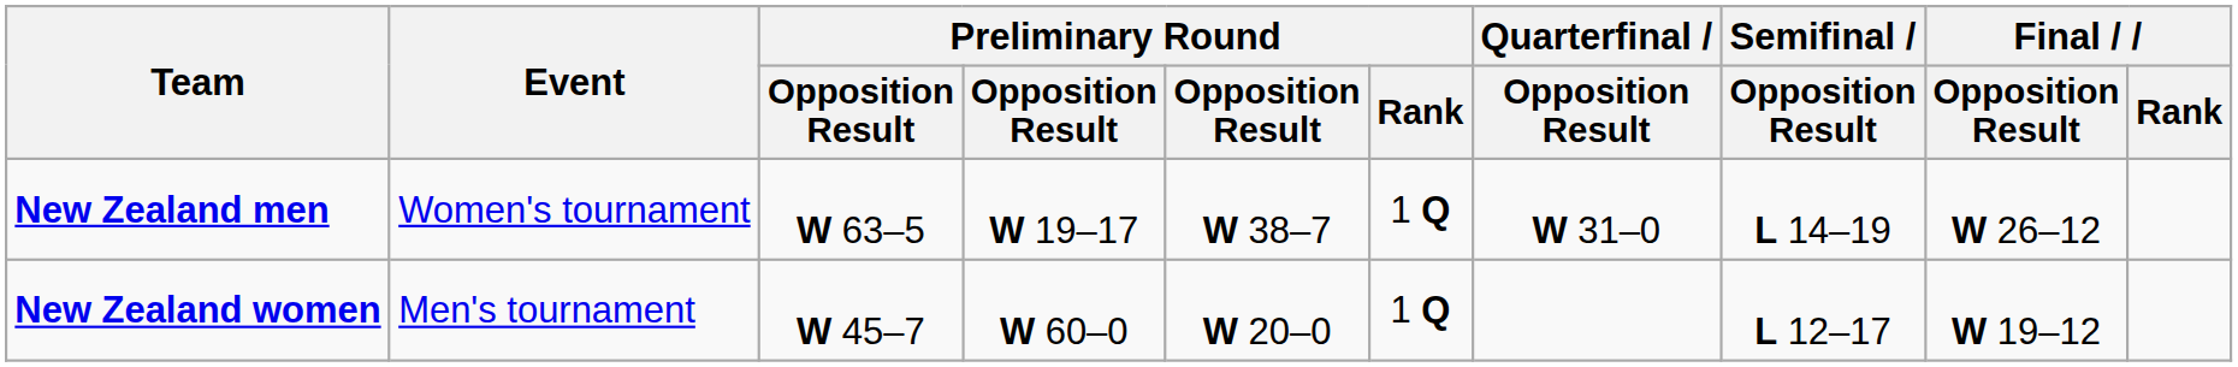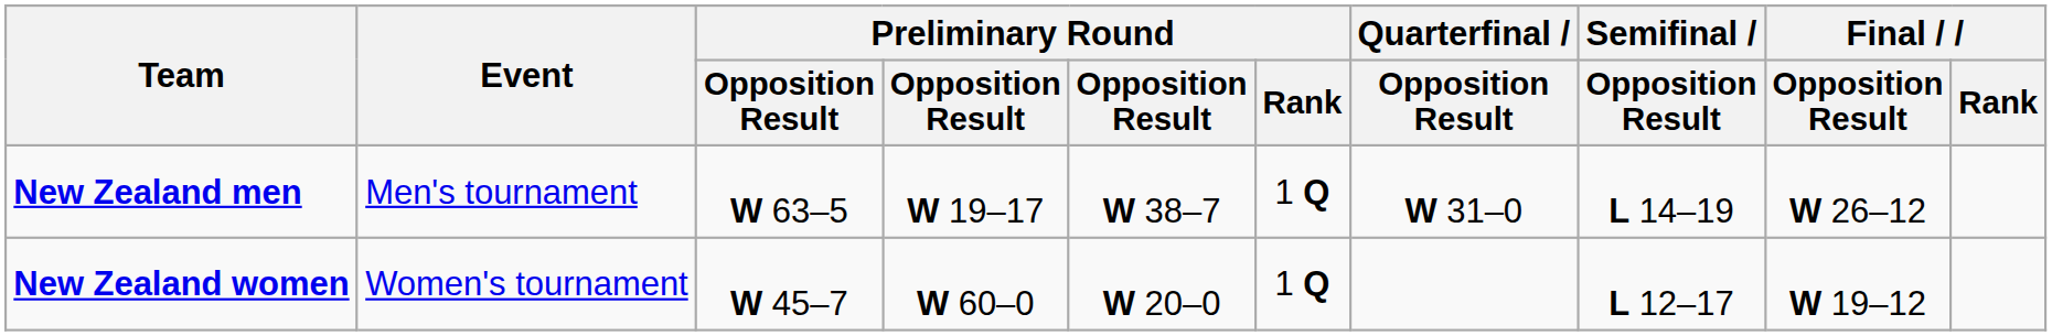 <table class=wikitable style=font-size:90%;text-align:center>
 <tr>
 <th rowspan=2>Team</th>
 <th rowspan=2>Event</th>
 <th colspan=4>Preliminary Round</th>
 <th>Quarterfinal / </th>
 <th>Semifinal / </th>
 <th colspan=2>Final /  / </th>
 </tr>
 <tr style=font-size:95%>
 <th>Opposition<br>Result</th>
 <th>Opposition<br>Result</th>
 <th>Opposition<br>Result</th>
 <th>Rank</th>
 <th>Opposition<br>Result</th>
 <th>Opposition<br>Result</th>
 <th>Opposition<br>Result</th>
 <th>Rank</th>
 </tr>
 <tr>
 <td align=left><strong><a href='#'>New Zealand men</a></strong></td>
-<td align=left><a href='#'>Women's tournament</a></td>
+<td align=left><a href='#'>Men's tournament</a></td>
 <td><br><strong>W</strong> 63–5</td>
 <td><br><strong>W</strong> 19–17</td>
 <td><br><strong>W</strong> 38–7</td>
 <td>1 <strong>Q</strong></td>
 <td><br><strong>W</strong> 31–0</td>
 <td><br><strong>L</strong> 14–19</td>
 <td><br><strong>W</strong> 26–12</td>
 <td></td>
 </tr>
 <tr>
 <td align=left><strong><a href='#'>New Zealand women</a></strong></td>
-<td align=left><a href='#'>Men's tournament</a></td>
+<td align=left><a href='#'>Women's tournament</a></td>
 <td><br><strong>W</strong> 45–7</td>
 <td><br><strong>W</strong> 60–0</td>
 <td><br><strong>W</strong> 20–0</td>
 <td>1 <strong>Q</strong></td>
 <td></td>
 <td><br><strong>L</strong> 12–17</td>
 <td><br><strong>W</strong> 19–12</td>
 <td></td>
 </tr>
 </table>
